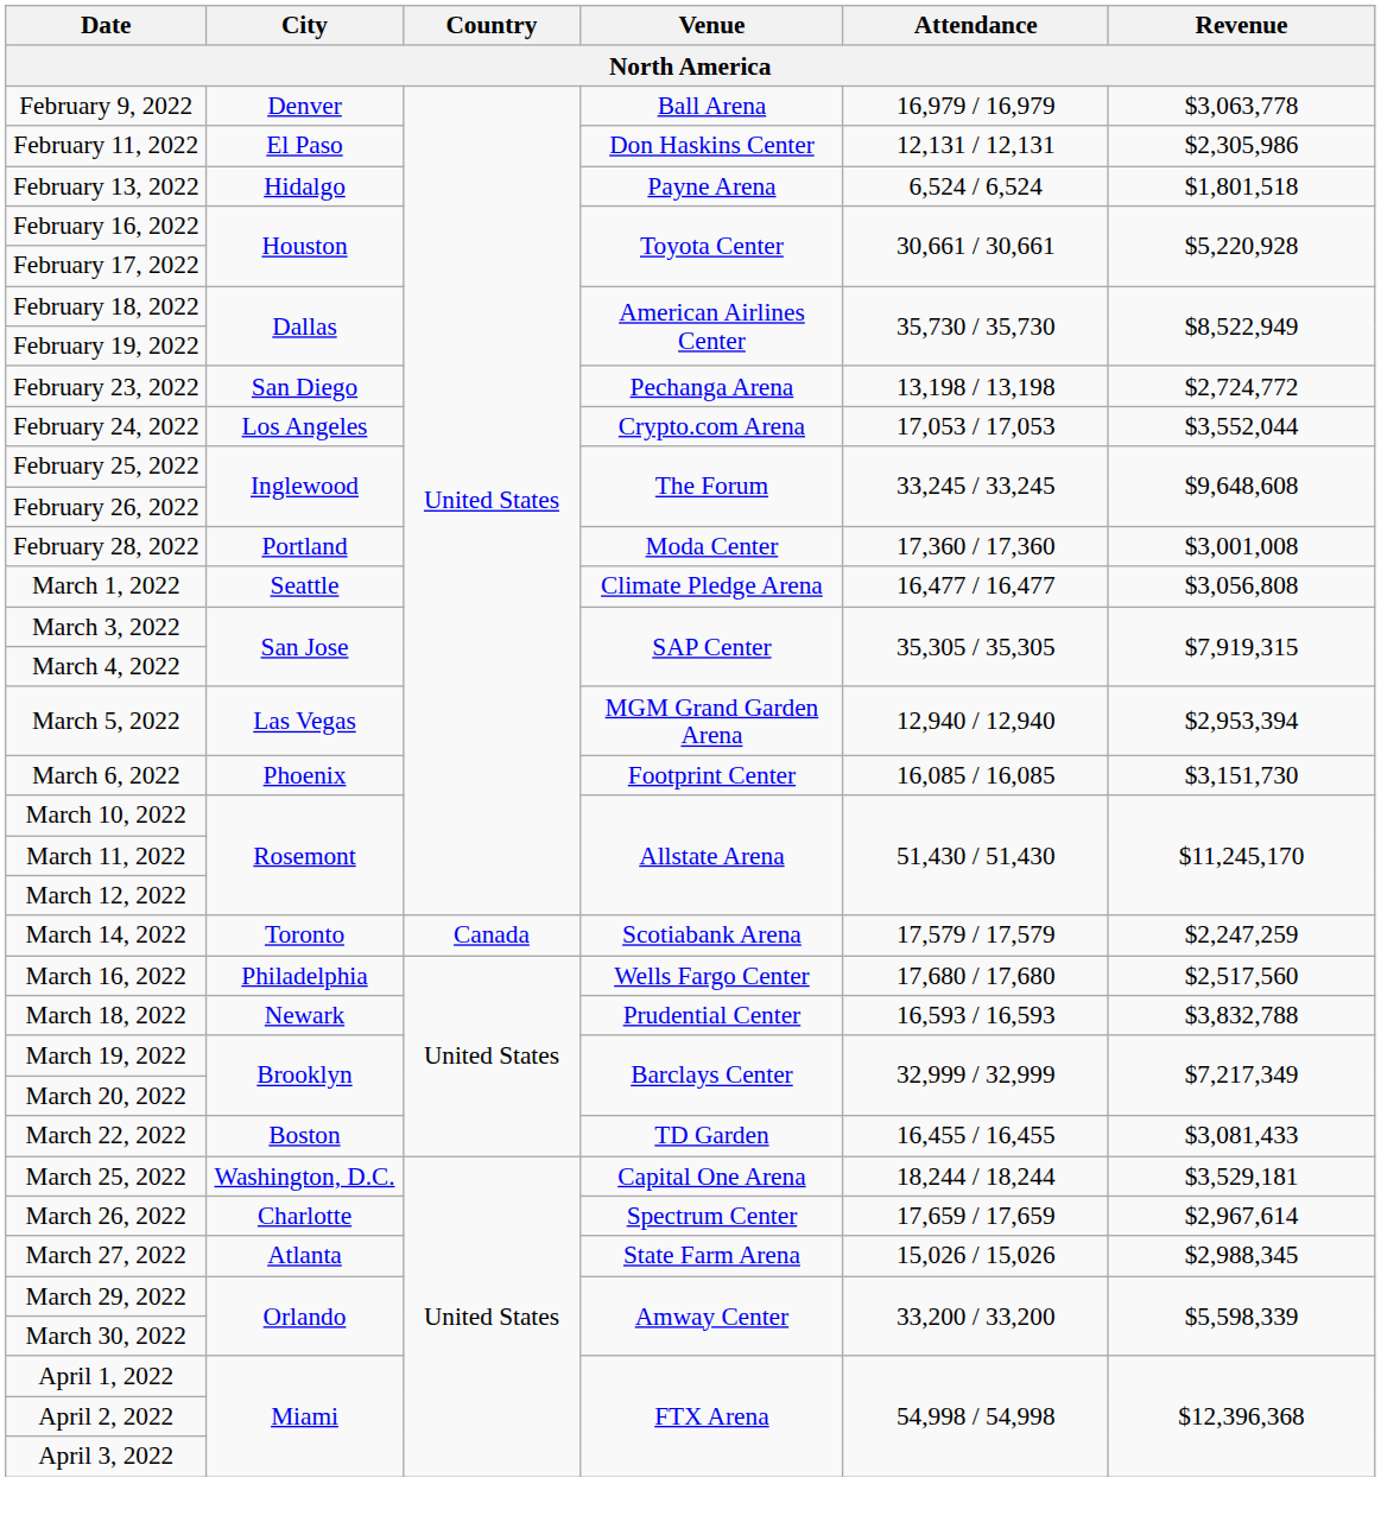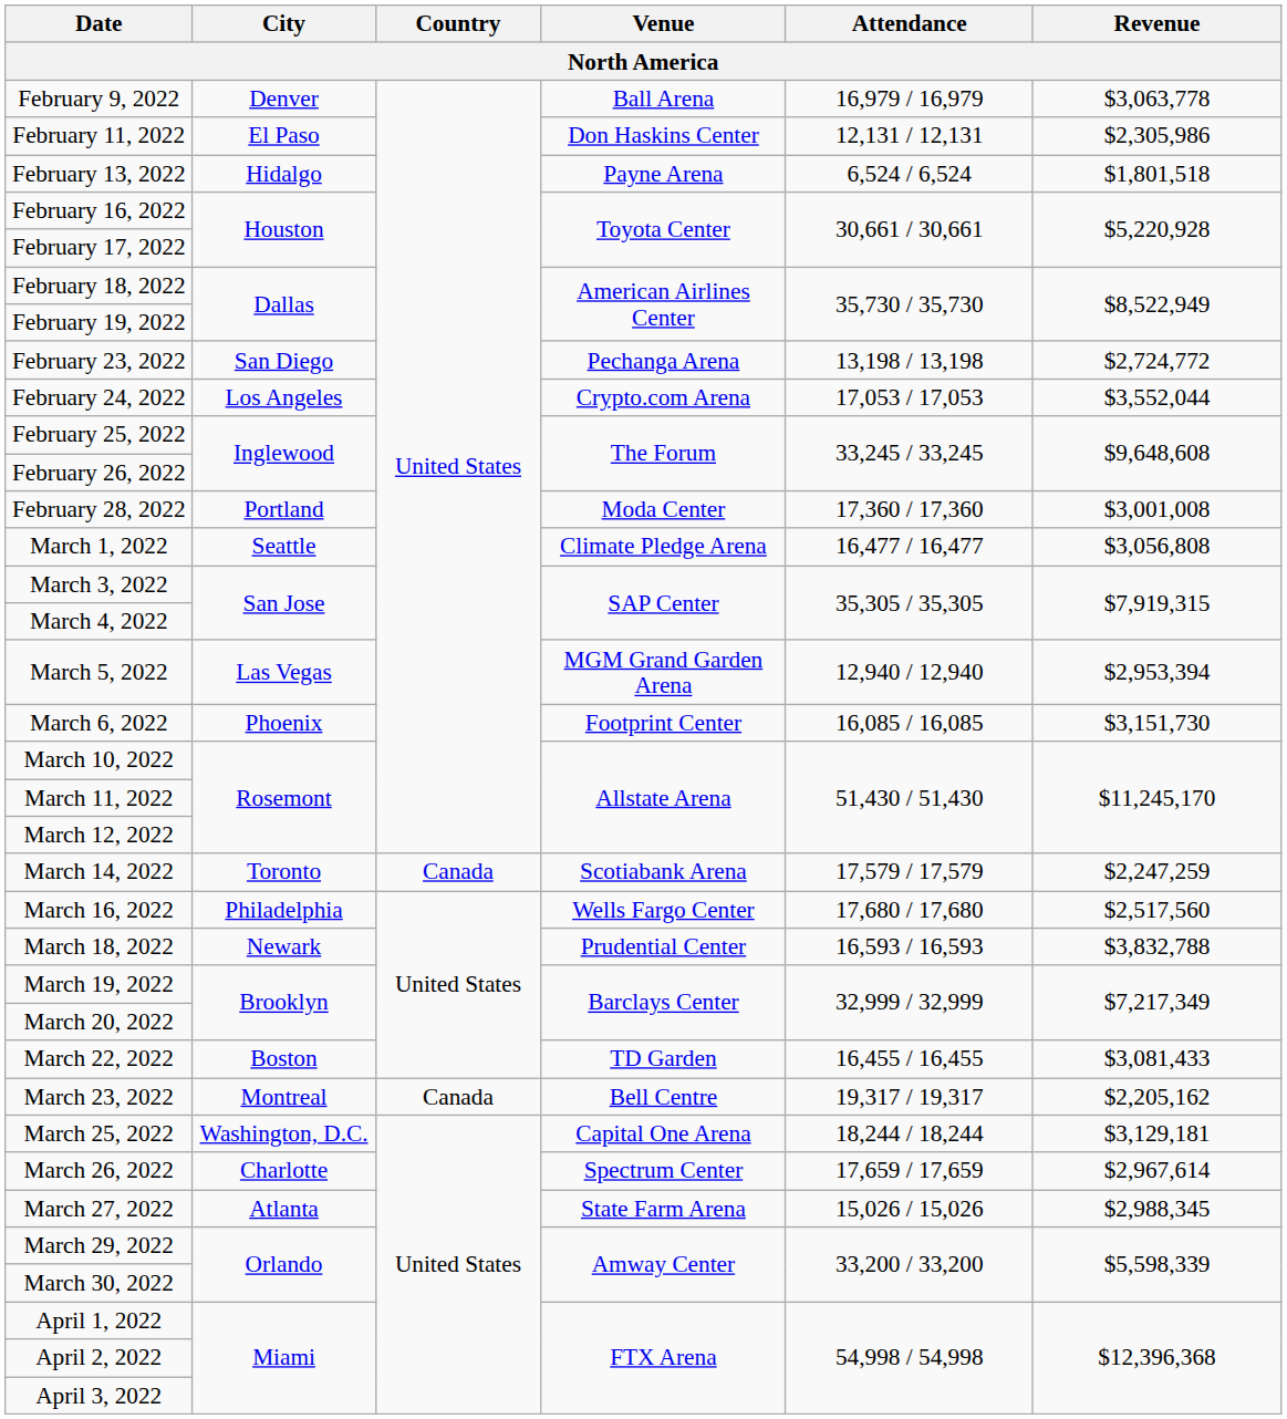 <table class="wikitable" style="text-align:center;">
 <tr>
 <th scope="col" style="width:12em;">Date</th>
 <th scope="col" style="width:10em;">City</th>
 <th scope="col" style="width:10em;">Country</th>
 <th scope="col" style="width:16em;">Venue</th>
 <th scope="col" style="width:16em;">Attendance</th>
 <th scope="col" style="width:16em;">Revenue</th>
 </tr>
 <tr>
 <th colspan="6">North America</th>
 </tr>
 <tr>
 <td>February 9, 2022</td>
 <td><a href='#'>Denver</a></td>
 <td rowspan="20"><a href='#'>United States</a></td>
 <td><a href='#'>Ball Arena</a></td>
 <td>16,979 / 16,979</td>
 <td>$3,063,778</td>
 </tr>
 <tr>
 <td>February 11, 2022</td>
 <td><a href='#'>El Paso</a></td>
 <td><a href='#'>Don Haskins Center</a></td>
 <td>12,131 / 12,131</td>
 <td>$2,305,986</td>
 </tr>
 <tr>
 <td>February 13, 2022</td>
 <td><a href='#'>Hidalgo</a></td>
 <td><a href='#'>Payne Arena</a></td>
 <td>6,524 / 6,524</td>
 <td>$1,801,518</td>
 </tr>
 <tr>
 <td>February 16, 2022</td>
 <td rowspan="2"><a href='#'>Houston</a></td>
 <td rowspan="2"><a href='#'>Toyota Center</a></td>
 <td rowspan="2">30,661 / 30,661</td>
 <td rowspan="2">$5,220,928</td>
 </tr>
 <tr>
 <td>February 17, 2022</td>
 </tr>
 <tr>
 <td>February 18, 2022</td>
 <td rowspan="2"><a href='#'>Dallas</a></td>
 <td rowspan="2"><a href='#'>American Airlines Center</a></td>
 <td rowspan="2">35,730 / 35,730</td>
 <td rowspan="2">$8,522,949</td>
 </tr>
 <tr>
 <td>February 19, 2022</td>
 </tr>
 <tr>
 <td>February 23, 2022</td>
 <td><a href='#'>San Diego</a></td>
 <td><a href='#'>Pechanga Arena</a></td>
 <td>13,198 / 13,198</td>
 <td>$2,724,772</td>
 </tr>
 <tr>
 <td>February 24, 2022</td>
 <td><a href='#'>Los Angeles</a></td>
 <td><a href='#'>Crypto.com Arena</a></td>
 <td>17,053 / 17,053</td>
 <td>$3,552,044</td>
 </tr>
 <tr>
 <td>February 25, 2022</td>
 <td rowspan="2"><a href='#'>Inglewood</a></td>
 <td rowspan="2"><a href='#'>The Forum</a></td>
 <td rowspan="2">33,245 / 33,245</td>
 <td rowspan="2">$9,648,608</td>
 </tr>
 <tr>
 <td>February 26, 2022</td>
 </tr>
 <tr>
 <td>February 28, 2022</td>
 <td><a href='#'>Portland</a></td>
 <td><a href='#'>Moda Center</a></td>
 <td>17,360 / 17,360</td>
 <td>$3,001,008</td>
 </tr>
 <tr>
 <td>March 1, 2022</td>
 <td><a href='#'>Seattle</a></td>
 <td><a href='#'>Climate Pledge Arena</a></td>
 <td>16,477 / 16,477</td>
 <td>$3,056,808</td>
 </tr>
 <tr>
 <td>March 3, 2022</td>
 <td rowspan="2"><a href='#'>San Jose</a></td>
 <td rowspan="2"><a href='#'>SAP Center</a></td>
 <td rowspan="2">35,305 / 35,305</td>
 <td rowspan="2">$7,919,315</td>
 </tr>
 <tr>
 <td>March 4, 2022</td>
 </tr>
 <tr>
 <td>March 5, 2022</td>
 <td><a href='#'>Las Vegas</a></td>
 <td><a href='#'>MGM Grand Garden Arena</a></td>
 <td>12,940 / 12,940</td>
 <td>$2,953,394</td>
 </tr>
 <tr>
 <td>March 6, 2022</td>
 <td><a href='#'>Phoenix</a></td>
 <td><a href='#'>Footprint Center</a></td>
 <td>16,085 / 16,085</td>
 <td>$3,151,730</td>
 </tr>
 <tr>
 <td>March 10, 2022</td>
 <td rowspan="3"><a href='#'>Rosemont</a></td>
 <td rowspan="3"><a href='#'>Allstate Arena</a></td>
 <td rowspan="3">51,430 / 51,430</td>
 <td rowspan="3">$11,245,170</td>
 </tr>
 <tr>
 <td>March 11, 2022</td>
 </tr>
 <tr>
 <td>March 12, 2022</td>
 </tr>
 <tr>
 <td>March 14, 2022</td>
 <td><a href='#'>Toronto</a></td>
 <td><a href='#'>Canada</a></td>
 <td><a href='#'>Scotiabank Arena</a></td>
 <td>17,579 / 17,579</td>
 <td>$2,247,259</td>
 </tr>
 <tr>
 <td>March 16, 2022</td>
 <td><a href='#'>Philadelphia</a></td>
 <td rowspan="5">United States</td>
 <td><a href='#'>Wells Fargo Center</a></td>
 <td>17,680 / 17,680</td>
 <td>$2,517,560</td>
 </tr>
 <tr>
 <td>March 18, 2022</td>
 <td><a href='#'>Newark</a></td>
 <td><a href='#'>Prudential Center</a></td>
 <td>16,593 / 16,593</td>
 <td>$3,832,788</td>
 </tr>
 <tr>
 <td>March 19, 2022</td>
 <td rowspan="2"><a href='#'>Brooklyn</a></td>
 <td rowspan="2"><a href='#'>Barclays Center</a></td>
 <td rowspan="2">32,999 / 32,999</td>
 <td rowspan="2">$7,217,349</td>
 </tr>
 <tr>
 <td>March 20, 2022</td>
 </tr>
 <tr>
 <td>March 22, 2022</td>
 <td><a href='#'>Boston</a></td>
 <td><a href='#'>TD Garden</a></td>
 <td>16,455 / 16,455</td>
 <td>$3,081,433</td>
 </tr>
 <tr>
+<td>March 23, 2022</td>
+<td><a href='#'>Montreal</a></td>
+<td>Canada</td>
+<td><a href='#'>Bell Centre</a></td>
+<td>19,317 / 19,317</td>
+<td>$2,205,162</td>
+</tr>
+<tr>
 <td>March 25, 2022</td>
 <td><a href='#'>Washington, D.C.</a></td>
 <td rowspan="8">United States</td>
 <td><a href='#'>Capital One Arena</a></td>
 <td>18,244 / 18,244</td>
-<td>$3,529,181</td>
+<td>$3,129,181</td>
 </tr>
 <tr>
 <td>March 26, 2022</td>
 <td><a href='#'>Charlotte</a></td>
 <td><a href='#'>Spectrum Center</a></td>
 <td>17,659 / 17,659</td>
 <td>$2,967,614</td>
 </tr>
 <tr>
 <td>March 27, 2022</td>
 <td><a href='#'>Atlanta</a></td>
 <td><a href='#'>State Farm Arena</a></td>
 <td>15,026 / 15,026</td>
 <td>$2,988,345</td>
 </tr>
 <tr>
 <td>March 29, 2022</td>
 <td rowspan="2"><a href='#'>Orlando</a></td>
 <td rowspan="2"><a href='#'>Amway Center</a></td>
 <td rowspan="2">33,200 / 33,200</td>
 <td rowspan="2">$5,598,339</td>
 </tr>
 <tr>
 <td>March 30, 2022</td>
 </tr>
 <tr>
 <td>April 1, 2022</td>
 <td rowspan="3"><a href='#'>Miami</a></td>
 <td rowspan="3"><a href='#'>FTX Arena</a></td>
 <td rowspan="3">54,998 / 54,998</td>
 <td rowspan="3">$12,396,368</td>
 </tr>
 <tr>
 <td>April 2, 2022</td>
 </tr>
 <tr>
 <td>April 3, 2022</td>
 </tr>
 </table>
